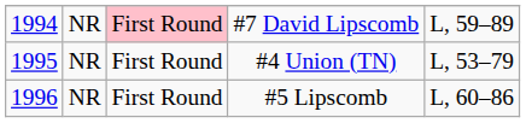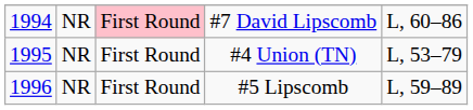 <table class="wikitable" style="text-align:center">
 <tr>
 </tr>
 <tr style="text-align:center;">
 <td><a href='#'>1994</a></td>
 <td>NR</td>
 <td style="background: pink;">First Round</td>
 <td>#7 <a href='#'>David Lipscomb</a></td>
-<td>L, 59–89</td>
+<td>L, 60–86</td>
 </tr>
 <tr style="text-align:center;">
 <td><a href='#'>1995</a></td>
 <td>NR</td>
 <td>First Round</td>
 <td>#4 <a href='#'>Union (TN)</a></td>
 <td>L, 53–79</td>
 </tr>
 <tr style="text-align:center;">
 <td><a href='#'>1996</a></td>
 <td>NR</td>
 <td>First Round</td>
 <td>#5 Lipscomb</td>
-<td>L, 60–86</td>
+<td>L, 59–89</td>
 </tr>
 </table>
